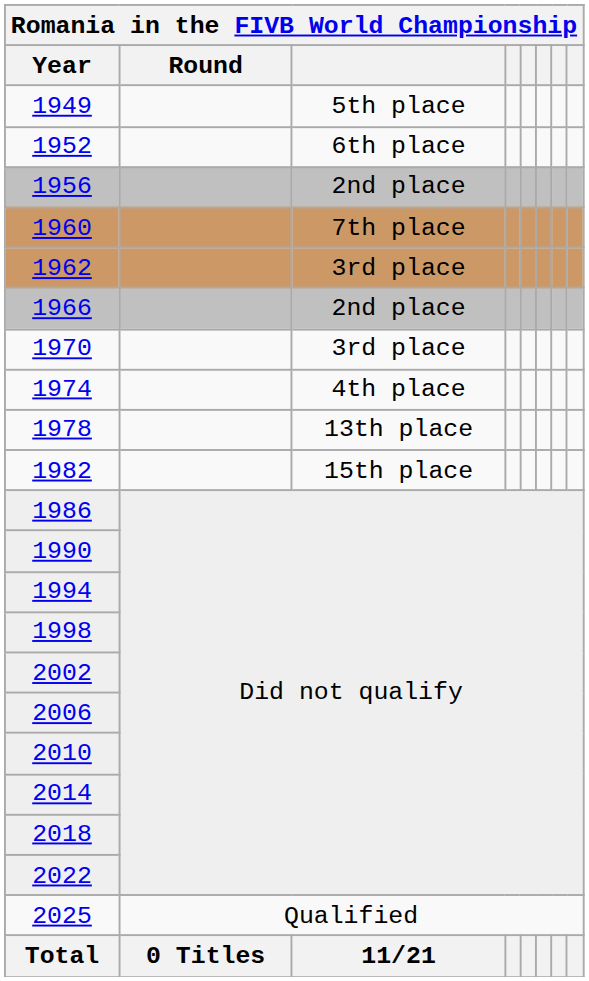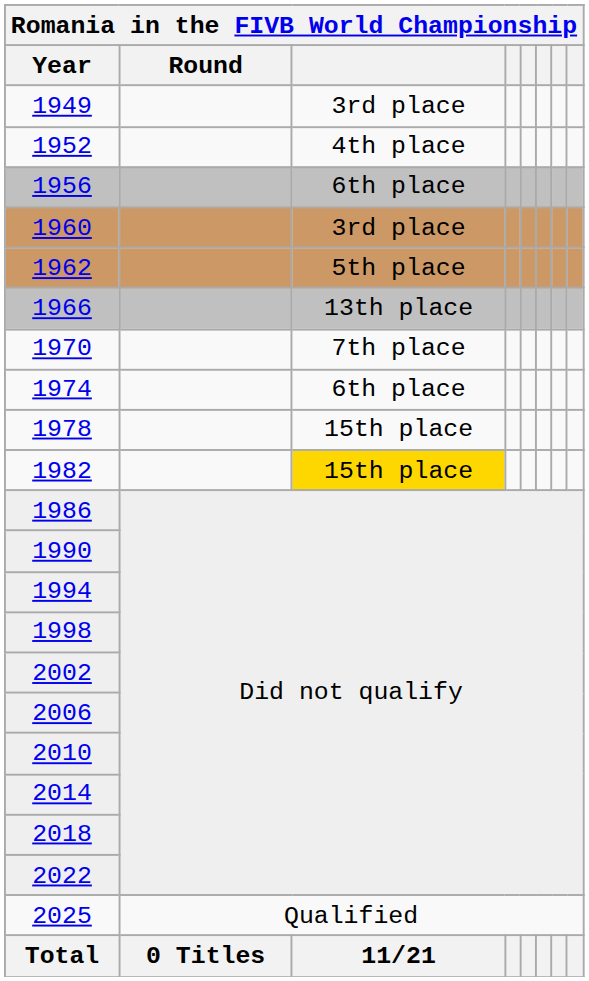 <table class="wikitable" style="text-align: center;">
 <tr>
 <th colspan=9>Romania in the <a href='#'>FIVB World Championship</a></th>
 </tr>
 <tr>
 <th>Year</th>
 <th>Round</th>
 <th></th>
 <th></th>
 <th></th>
 <th></th>
 <th></th>
 <th></th>
 </tr>
 <tr>
 <td> <a href='#'>1949</a></td>
 <td></td>
-<td>5th place</td>
+<td>3rd place</td>
 <td></td>
 <td></td>
 <td></td>
 <td></td>
 <td></td>
 </tr>
 <tr>
 <td> <a href='#'>1952</a></td>
 <td></td>
-<td>6th place</td>
+<td>4th place</td>
 <td></td>
 <td></td>
 <td></td>
 <td></td>
 <td></td>
 </tr>
 <tr bgcolor=silver>
 <td> <a href='#'>1956</a></td>
 <td></td>
-<td>2nd place</td>
+<td>6th place</td>
 <td></td>
 <td></td>
 <td></td>
 <td></td>
 <td></td>
 </tr>
 <tr bgcolor=cc9966>
 <td> <a href='#'>1960</a></td>
 <td></td>
-<td>7th place</td>
+<td>3rd place</td>
 <td></td>
 <td></td>
 <td></td>
 <td></td>
 <td></td>
 </tr>
 <tr bgcolor=cc9966>
 <td> <a href='#'>1962</a></td>
 <td></td>
-<td>3rd place</td>
+<td>5th place</td>
 <td></td>
 <td></td>
 <td></td>
 <td></td>
 <td></td>
 </tr>
 <tr bgcolor=silver>
 <td> <a href='#'>1966</a></td>
 <td></td>
-<td>2nd place</td>
+<td>13th place</td>
 <td></td>
 <td></td>
 <td></td>
 <td></td>
 <td></td>
 </tr>
 <tr>
 <td> <a href='#'>1970</a></td>
 <td></td>
-<td>3rd place</td>
+<td>7th place</td>
 <td></td>
 <td></td>
 <td></td>
 <td></td>
 <td></td>
 </tr>
 <tr>
 <td> <a href='#'>1974</a></td>
 <td></td>
-<td>4th place</td>
+<td>6th place</td>
 <td></td>
 <td></td>
 <td></td>
 <td></td>
 <td></td>
 </tr>
 <tr>
 <td> <a href='#'>1978</a></td>
 <td></td>
-<td>13th place</td>
+<td>15th place</td>
 <td></td>
 <td></td>
 <td></td>
 <td></td>
 <td></td>
 </tr>
 <tr>
 <td> <a href='#'>1982</a></td>
 <td></td>
-<td>15th place</td>
+<td style="background: gold;">15th place</td>
 <td></td>
 <td></td>
 <td></td>
 <td></td>
 <td></td>
 </tr>
 <tr bgcolor="efefef">
 <td> <a href='#'>1986</a></td>
 <td colspan=8 rowspan=10 align=center>Did not qualify</td>
 </tr>
 <tr bgcolor="efefef">
 <td> <a href='#'>1990</a></td>
 </tr>
 <tr bgcolor="efefef">
 <td> <a href='#'>1994</a></td>
 </tr>
 <tr bgcolor="efefef">
 <td> <a href='#'>1998</a></td>
 </tr>
 <tr bgcolor="efefef">
 <td> <a href='#'>2002</a></td>
 </tr>
 <tr bgcolor="efefef">
 <td> <a href='#'>2006</a></td>
 </tr>
 <tr bgcolor="efefef">
 <td> <a href='#'>2010</a></td>
 </tr>
 <tr bgcolor="efefef">
 <td> <a href='#'>2014</a></td>
 </tr>
 <tr bgcolor="efefef">
 <td>  <a href='#'>2018</a></td>
 </tr>
 <tr bgcolor="efefef">
 <td>  <a href='#'>2022</a></td>
 </tr>
 <tr>
 <td> <a href='#'>2025</a></td>
 <td colspan=8>Qualified</td>
 </tr>
 <tr>
 <th>Total</th>
 <th>0 Titles</th>
 <th>11/21</th>
 <th></th>
 <th></th>
 <th></th>
 <th></th>
 <th></th>
 </tr>
 </table>
